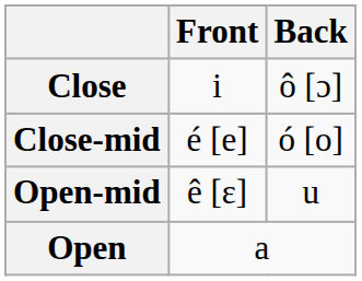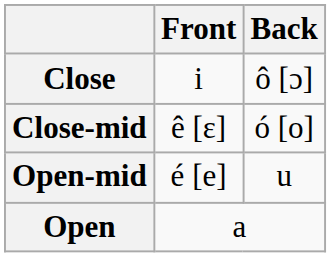 <table class="wikitable" style="text-align:center">
 <tr>
 <th></th>
 <th>Front</th>
 <th>Back</th>
 </tr>
 <tr>
 <th>Close</th>
 <td>i</td>
 <td>ô [ɔ]</td>
 </tr>
 <tr>
 <th>Close-mid</th>
-<td>é [e]</td>
+<td>ê [ɛ]</td>
 <td>ó [o]</td>
 </tr>
 <tr>
 <th>Open-mid</th>
-<td>ê [ɛ]</td>
+<td>é [e]</td>
 <td>u</td>
 </tr>
 <tr>
 <th>Open</th>
 <td colspan="2">a</td>
 </tr>
 </table>
